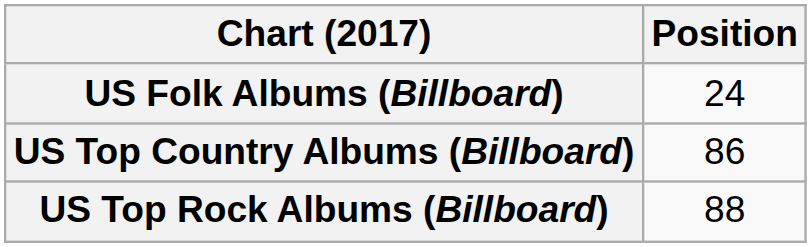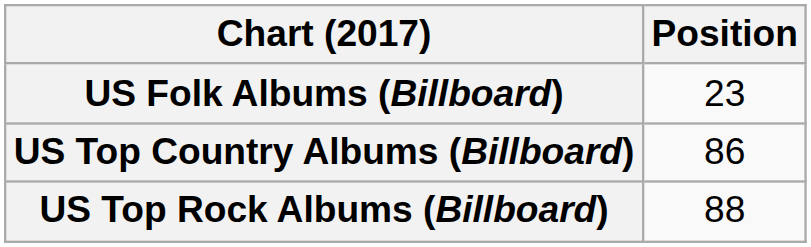 <table class="wikitable sortable plainrowheaders" style="text-align:center">
 <tr>
 <th scope="col">Chart (2017)</th>
 <th scope="col">Position</th>
 </tr>
 <tr>
 <th scope="row">US Folk Albums (<em>Billboard</em>)</th>
-<td>24</td>
+<td>23</td>
 </tr>
 <tr>
 <th scope="row">US Top Country Albums (<em>Billboard</em>)</th>
 <td>86</td>
 </tr>
 <tr>
 <th scope="row">US Top Rock Albums (<em>Billboard</em>)</th>
 <td>88</td>
 </tr>
 </table>
